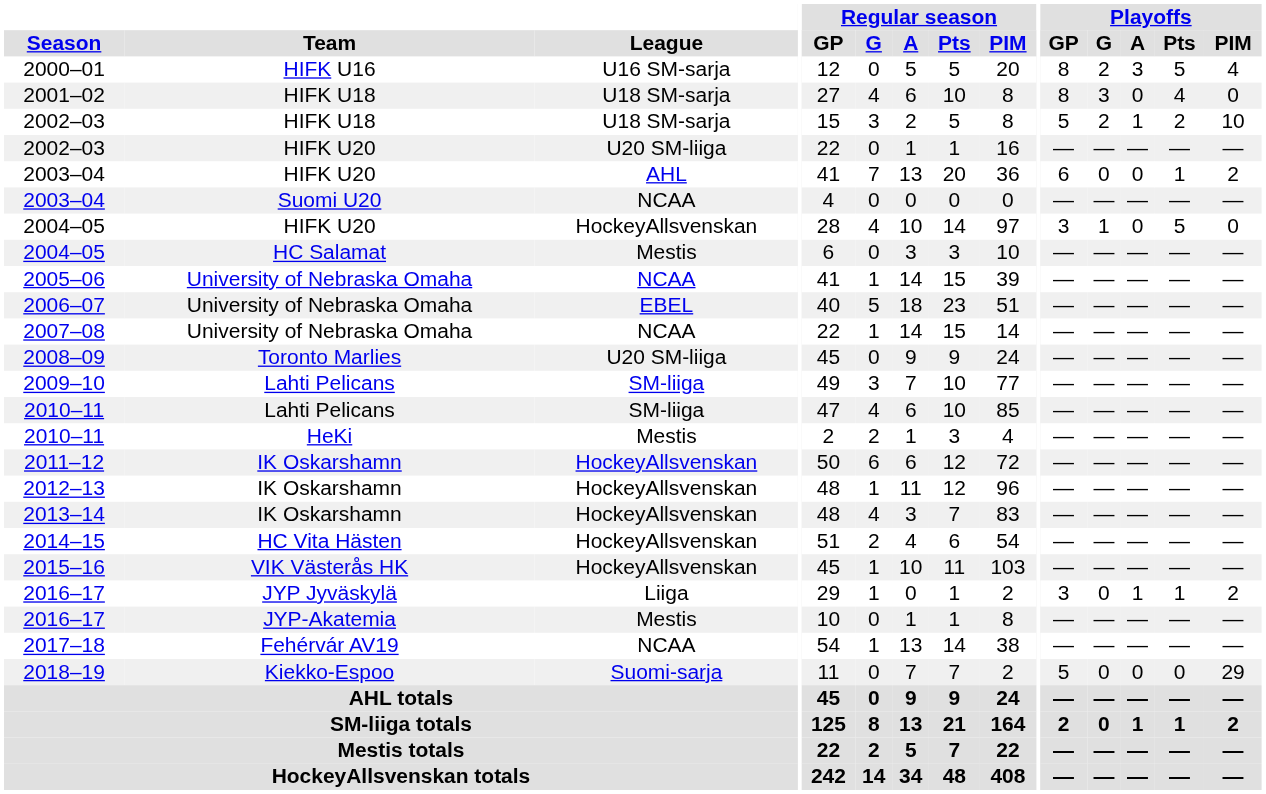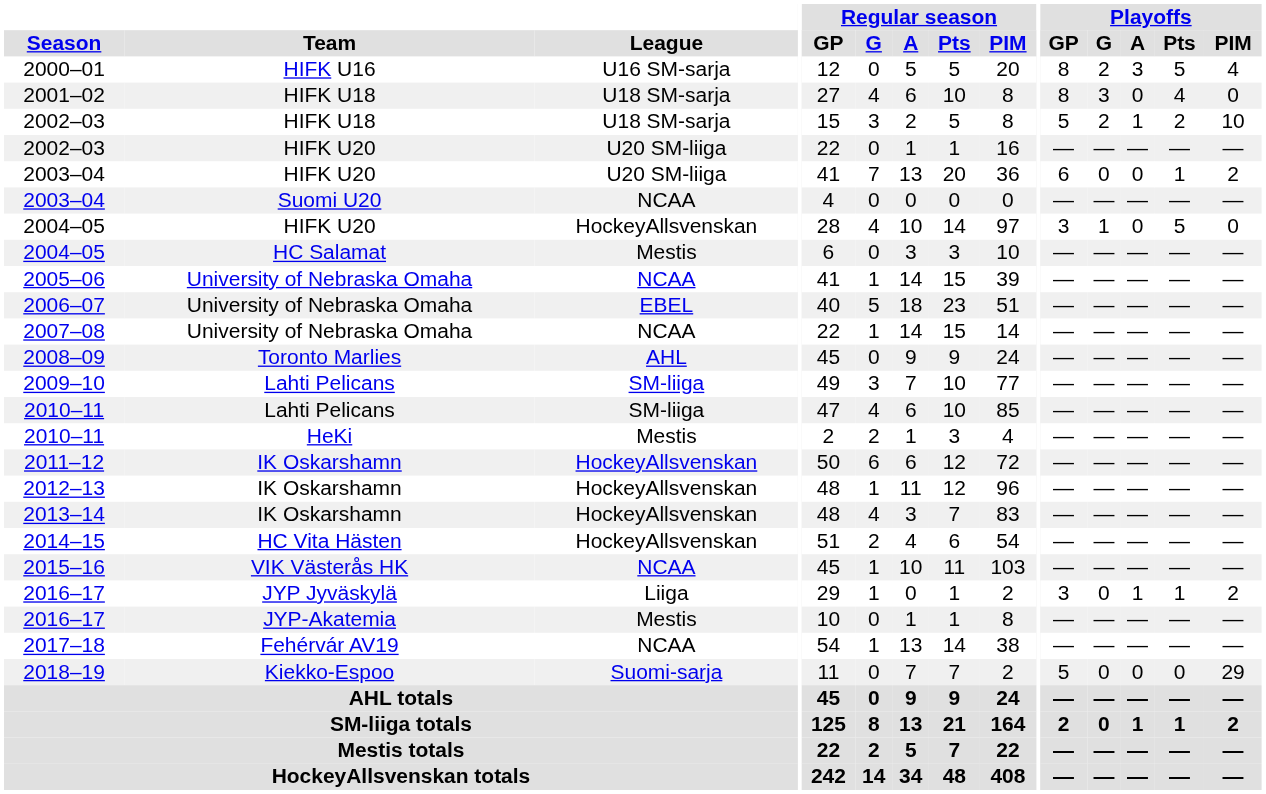 <table border="0" cellpadding="1" cellspacing="0" style="text-align:center; width:60em">
 <tr bgcolor="#e0e0e0">
 <th colspan="3" bgcolor="#ffffff"></th>
 <th rowspan="99" bgcolor="#ffffff"></th>
 <th colspan="5"><a href='#'>Regular season</a></th>
 <th rowspan="99" bgcolor="#ffffff"></th>
 <th colspan="5"><a href='#'>Playoffs</a></th>
 </tr>
 <tr bgcolor="#e0e0e0">
 <th><a href='#'>Season</a></th>
 <th>Team</th>
 <th>League</th>
 <th>GP</th>
 <th><a href='#'>G</a></th>
 <th><a href='#'>A</a></th>
 <th><a href='#'>Pts</a></th>
 <th><a href='#'>PIM</a></th>
 <th>GP</th>
 <th>G</th>
 <th>A</th>
 <th>Pts</th>
 <th>PIM</th>
 </tr>
 <tr>
 <td>2000–01</td>
 <td><a href='#'>HIFK</a> U16</td>
 <td>U16 SM-sarja</td>
 <td>12</td>
 <td>0</td>
 <td>5</td>
 <td>5</td>
 <td>20</td>
 <td>8</td>
 <td>2</td>
 <td>3</td>
 <td>5</td>
 <td>4</td>
 </tr>
 <tr bgcolor="#f0f0f0">
 <td>2001–02</td>
 <td>HIFK U18</td>
 <td>U18 SM-sarja</td>
 <td>27</td>
 <td>4</td>
 <td>6</td>
 <td>10</td>
 <td>8</td>
 <td>8</td>
 <td>3</td>
 <td>0</td>
 <td>4</td>
 <td>0</td>
 </tr>
 <tr>
 <td>2002–03</td>
 <td>HIFK U18</td>
 <td>U18 SM-sarja</td>
 <td>15</td>
 <td>3</td>
 <td>2</td>
 <td>5</td>
 <td>8</td>
 <td>5</td>
 <td>2</td>
 <td>1</td>
 <td>2</td>
 <td>10</td>
 </tr>
 <tr bgcolor="#f0f0f0">
 <td>2002–03</td>
 <td>HIFK U20</td>
 <td>U20 SM-liiga</td>
 <td>22</td>
 <td>0</td>
 <td>1</td>
 <td>1</td>
 <td>16</td>
 <td>—</td>
 <td>—</td>
 <td>—</td>
 <td>—</td>
 <td>—</td>
 </tr>
 <tr>
 <td>2003–04</td>
 <td>HIFK U20</td>
-<td><a href='#'>AHL</a></td>
+<td>U20 SM-liiga</td>
 <td>41</td>
 <td>7</td>
 <td>13</td>
 <td>20</td>
 <td>36</td>
 <td>6</td>
 <td>0</td>
 <td>0</td>
 <td>1</td>
 <td>2</td>
 </tr>
 <tr bgcolor="#f0f0f0">
 <td><a href='#'>2003–04</a></td>
 <td><a href='#'>Suomi U20</a></td>
 <td>NCAA</td>
 <td>4</td>
 <td>0</td>
 <td>0</td>
 <td>0</td>
 <td>0</td>
 <td>—</td>
 <td>—</td>
 <td>—</td>
 <td>—</td>
 <td>—</td>
 </tr>
 <tr>
 <td>2004–05</td>
 <td>HIFK U20</td>
 <td>HockeyAllsvenskan</td>
 <td>28</td>
 <td>4</td>
 <td>10</td>
 <td>14</td>
 <td>97</td>
 <td>3</td>
 <td>1</td>
 <td>0</td>
 <td>5</td>
 <td>0</td>
 </tr>
 <tr bgcolor="#f0f0f0">
 <td><a href='#'>2004–05</a></td>
 <td><a href='#'>HC Salamat</a></td>
 <td>Mestis</td>
 <td>6</td>
 <td>0</td>
 <td>3</td>
 <td>3</td>
 <td>10</td>
 <td>—</td>
 <td>—</td>
 <td>—</td>
 <td>—</td>
 <td>—</td>
 </tr>
 <tr>
 <td><a href='#'>2005–06</a></td>
 <td><a href='#'>University of Nebraska Omaha</a></td>
 <td><a href='#'>NCAA</a></td>
 <td>41</td>
 <td>1</td>
 <td>14</td>
 <td>15</td>
 <td>39</td>
 <td>—</td>
 <td>—</td>
 <td>—</td>
 <td>—</td>
 <td>—</td>
 </tr>
 <tr bgcolor="#f0f0f0">
 <td><a href='#'>2006–07</a></td>
 <td>University of Nebraska Omaha</td>
 <td><a href='#'>EBEL</a></td>
 <td>40</td>
 <td>5</td>
 <td>18</td>
 <td>23</td>
 <td>51</td>
 <td>—</td>
 <td>—</td>
 <td>—</td>
 <td>—</td>
 <td>—</td>
 </tr>
 <tr>
 <td><a href='#'>2007–08</a></td>
 <td>University of Nebraska Omaha</td>
 <td>NCAA</td>
 <td>22</td>
 <td>1</td>
 <td>14</td>
 <td>15</td>
 <td>14</td>
 <td>—</td>
 <td>—</td>
 <td>—</td>
 <td>—</td>
 <td>—</td>
 </tr>
 <tr bgcolor="#f0f0f0">
 <td><a href='#'>2008–09</a></td>
 <td><a href='#'>Toronto Marlies</a></td>
-<td>U20 SM-liiga</td>
+<td><a href='#'>AHL</a></td>
 <td>45</td>
 <td>0</td>
 <td>9</td>
 <td>9</td>
 <td>24</td>
 <td>—</td>
 <td>—</td>
 <td>—</td>
 <td>—</td>
 <td>—</td>
 </tr>
 <tr>
 <td><a href='#'>2009–10</a></td>
 <td><a href='#'>Lahti Pelicans</a></td>
 <td><a href='#'>SM-liiga</a></td>
 <td>49</td>
 <td>3</td>
 <td>7</td>
 <td>10</td>
 <td>77</td>
 <td>—</td>
 <td>—</td>
 <td>—</td>
 <td>—</td>
 <td>—</td>
 </tr>
 <tr bgcolor="#f0f0f0">
 <td><a href='#'>2010–11</a></td>
 <td>Lahti Pelicans</td>
 <td>SM-liiga</td>
 <td>47</td>
 <td>4</td>
 <td>6</td>
 <td>10</td>
 <td>85</td>
 <td>—</td>
 <td>—</td>
 <td>—</td>
 <td>—</td>
 <td>—</td>
 </tr>
 <tr>
 <td><a href='#'>2010–11</a></td>
 <td><a href='#'>HeKi</a></td>
 <td>Mestis</td>
 <td>2</td>
 <td>2</td>
 <td>1</td>
 <td>3</td>
 <td>4</td>
 <td>—</td>
 <td>—</td>
 <td>—</td>
 <td>—</td>
 <td>—</td>
 </tr>
 <tr bgcolor="#f0f0f0">
 <td><a href='#'>2011–12</a></td>
 <td><a href='#'>IK Oskarshamn</a></td>
 <td><a href='#'>HockeyAllsvenskan</a></td>
 <td>50</td>
 <td>6</td>
 <td>6</td>
 <td>12</td>
 <td>72</td>
 <td>—</td>
 <td>—</td>
 <td>—</td>
 <td>—</td>
 <td>—</td>
 </tr>
 <tr>
 <td><a href='#'>2012–13</a></td>
 <td>IK Oskarshamn</td>
 <td>HockeyAllsvenskan</td>
 <td>48</td>
 <td>1</td>
 <td>11</td>
 <td>12</td>
 <td>96</td>
 <td>—</td>
 <td>—</td>
 <td>—</td>
 <td>—</td>
 <td>—</td>
 </tr>
 <tr bgcolor="#f0f0f0">
 <td><a href='#'>2013–14</a></td>
 <td>IK Oskarshamn</td>
 <td>HockeyAllsvenskan</td>
 <td>48</td>
 <td>4</td>
 <td>3</td>
 <td>7</td>
 <td>83</td>
 <td>—</td>
 <td>—</td>
 <td>—</td>
 <td>—</td>
 <td>—</td>
 </tr>
 <tr>
 <td><a href='#'>2014–15</a></td>
 <td><a href='#'>HC Vita Hästen</a></td>
 <td>HockeyAllsvenskan</td>
 <td>51</td>
 <td>2</td>
 <td>4</td>
 <td>6</td>
 <td>54</td>
 <td>—</td>
 <td>—</td>
 <td>—</td>
 <td>—</td>
 <td>—</td>
 </tr>
 <tr bgcolor="#f0f0f0">
 <td><a href='#'>2015–16</a></td>
 <td><a href='#'>VIK Västerås HK</a></td>
-<td>HockeyAllsvenskan</td>
+<td><a href='#'>NCAA</a></td>
 <td>45</td>
 <td>1</td>
 <td>10</td>
 <td>11</td>
 <td>103</td>
 <td>—</td>
 <td>—</td>
 <td>—</td>
 <td>—</td>
 <td>—</td>
 </tr>
 <tr>
 <td><a href='#'>2016–17</a></td>
 <td><a href='#'>JYP Jyväskylä</a></td>
 <td>Liiga</td>
 <td>29</td>
 <td>1</td>
 <td>0</td>
 <td>1</td>
 <td>2</td>
 <td>3</td>
 <td>0</td>
 <td>1</td>
 <td>1</td>
 <td>2</td>
 </tr>
 <tr bgcolor="#f0f0f0">
 <td><a href='#'>2016–17</a></td>
 <td><a href='#'>JYP-Akatemia</a></td>
 <td>Mestis</td>
 <td>10</td>
 <td>0</td>
 <td>1</td>
 <td>1</td>
 <td>8</td>
 <td>—</td>
 <td>—</td>
 <td>—</td>
 <td>—</td>
 <td>—</td>
 </tr>
 <tr>
 <td><a href='#'>2017–18</a></td>
 <td><a href='#'>Fehérvár AV19</a></td>
 <td>NCAA</td>
 <td>54</td>
 <td>1</td>
 <td>13</td>
 <td>14</td>
 <td>38</td>
 <td>—</td>
 <td>—</td>
 <td>—</td>
 <td>—</td>
 <td>—</td>
 </tr>
 <tr bgcolor="#f0f0f0">
 <td><a href='#'>2018–19</a></td>
 <td><a href='#'>Kiekko-Espoo</a></td>
 <td><a href='#'>Suomi-sarja</a></td>
 <td>11</td>
 <td>0</td>
 <td>7</td>
 <td>7</td>
 <td>2</td>
 <td>5</td>
 <td>0</td>
 <td>0</td>
 <td>0</td>
 <td>29</td>
 </tr>
 <tr>
 </tr>
 <tr ALIGN="center" bgcolor="#e0e0e0">
 <th colspan="3">AHL totals</th>
 <th ALIGN="center">45</th>
 <th ALIGN="center">0</th>
 <th ALIGN="center">9</th>
 <th ALIGN="center">9</th>
 <th ALIGN="center">24</th>
 <th ALIGN="center">—</th>
 <th ALIGN="center">—</th>
 <th ALIGN="center">—</th>
 <th ALIGN="center">—</th>
 <th ALIGN="center">—</th>
 </tr>
 <tr>
 </tr>
 <tr ALIGN="center" bgcolor="#e0e0e0">
 <th colspan="3">SM-liiga totals</th>
 <th ALIGN="center">125</th>
 <th ALIGN="center">8</th>
 <th ALIGN="center">13</th>
 <th ALIGN="center">21</th>
 <th ALIGN="center">164</th>
 <th ALIGN="center">2</th>
 <th ALIGN="center">0</th>
 <th ALIGN="center">1</th>
 <th ALIGN="center">1</th>
 <th ALIGN="center">2</th>
 </tr>
 <tr>
 </tr>
 <tr ALIGN="center" bgcolor="#e0e0e0">
 <th colspan="3">Mestis totals</th>
 <th ALIGN="center">22</th>
 <th ALIGN="center">2</th>
 <th ALIGN="center">5</th>
 <th ALIGN="center">7</th>
 <th ALIGN="center">22</th>
 <th ALIGN="center">—</th>
 <th ALIGN="center">—</th>
 <th ALIGN="center">—</th>
 <th ALIGN="center">—</th>
 <th ALIGN="center">—</th>
 </tr>
 <tr>
 </tr>
 <tr ALIGN="center" bgcolor="#e0e0e0">
 <th colspan="3">HockeyAllsvenskan totals</th>
 <th ALIGN="center">242</th>
 <th ALIGN="center">14</th>
 <th ALIGN="center">34</th>
 <th ALIGN="center">48</th>
 <th ALIGN="center">408</th>
 <th ALIGN="center">—</th>
 <th ALIGN="center">—</th>
 <th ALIGN="center">—</th>
 <th ALIGN="center">—</th>
 <th ALIGN="center">—</th>
 </tr>
 </table>
